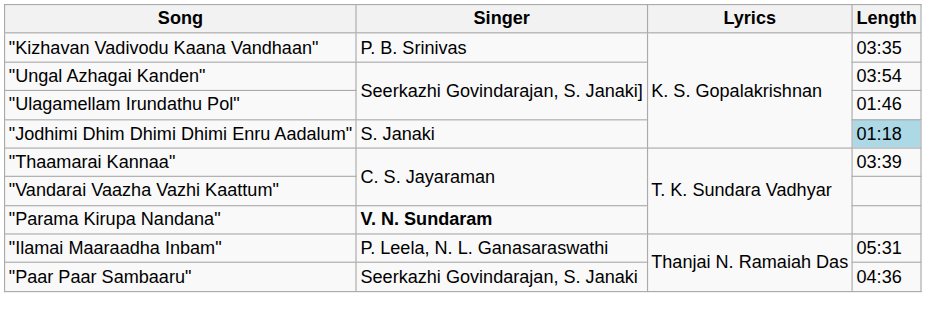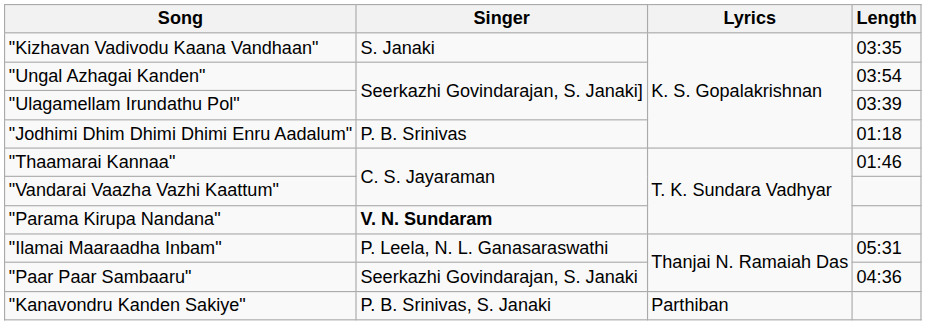 <table class="wikitable">
 <tr>
 <th>Song</th>
 <th>Singer</th>
 <th>Lyrics</th>
 <th>Length</th>
 </tr>
 <tr>
 <td>"Kizhavan Vadivodu Kaana Vandhaan"</td>
-<td>P. B. Srinivas</td>
+<td>S. Janaki</td>
 <td rowspan=4>K. S. Gopalakrishnan</td>
 <td>03:35</td>
 </tr>
 <tr>
 <td>"Ungal Azhagai Kanden"</td>
 <td rowspan=2>Seerkazhi Govindarajan, S. Janaki]</td>
 <td>03:54</td>
 </tr>
 <tr>
 <td>"Ulagamellam Irundathu Pol"</td>
-<td>01:46</td>
+<td>03:39</td>
 </tr>
 <tr>
 <td>"Jodhimi Dhim Dhimi Dhimi Enru Aadalum"</td>
-<td>S. Janaki</td>
-<td style="background: lightblue;">01:18</td>
+<td>P. B. Srinivas</td>
+<td>01:18</td>
 </tr>
 <tr>
 <td>"Thaamarai Kannaa"</td>
 <td rowspan=2>C. S. Jayaraman</td>
 <td rowspan=3>T. K. Sundara Vadhyar</td>
-<td>03:39</td>
+<td>01:46</td>
 </tr>
 <tr>
 <td>"Vandarai Vaazha Vazhi Kaattum"</td>
 <td></td>
 </tr>
 <tr>
 <td>"Parama Kirupa Nandana"</td>
 <td><strong>V. N. Sundaram</strong></td>
 <td></td>
 </tr>
 <tr>
 <td>"Ilamai Maaraadha Inbam"</td>
 <td>P. Leela, N. L. Ganasaraswathi</td>
 <td rowspan=2>Thanjai N. Ramaiah Das</td>
 <td>05:31</td>
 </tr>
 <tr>
 <td>"Paar Paar Sambaaru"</td>
 <td>Seerkazhi Govindarajan, S. Janaki</td>
 <td>04:36</td>
 </tr>
+<tr>
+<td>"Kanavondru Kanden Sakiye"</td>
+<td>P. B. Srinivas, S. Janaki</td>
+<td>Parthiban</td>
+<td></td>
+</tr>
 </table>
